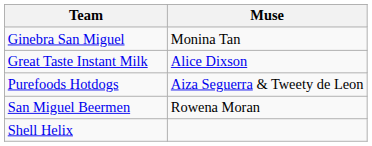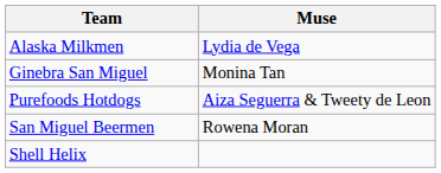 <table class="wikitable sortable sortable">
 <tr>
 <th style="width:45%;">Team</th>
 <th style="width:55%;">Muse</th>
 </tr>
 <tr>
+<td><a href='#'>Alaska Milkmen</a></td>
+<td><a href='#'>Lydia de Vega</a></td>
+</tr>
+<tr>
 <td><a href='#'>Ginebra San Miguel</a></td>
 <td>Monina Tan</td>
-</tr>
-<tr>
-<td><a href='#'>Great Taste Instant Milk</a></td>
-<td><a href='#'>Alice Dixson</a></td>
 </tr>
 <tr>
 <td><a href='#'>Purefoods Hotdogs</a></td>
 <td><a href='#'>Aiza Seguerra</a> & Tweety de Leon</td>
 </tr>
 <tr>
 <td><a href='#'>San Miguel Beermen</a></td>
 <td>Rowena Moran</td>
 </tr>
 <tr>
 <td><a href='#'>Shell Helix</a></td>
 <td></td>
 </tr>
 </table>
